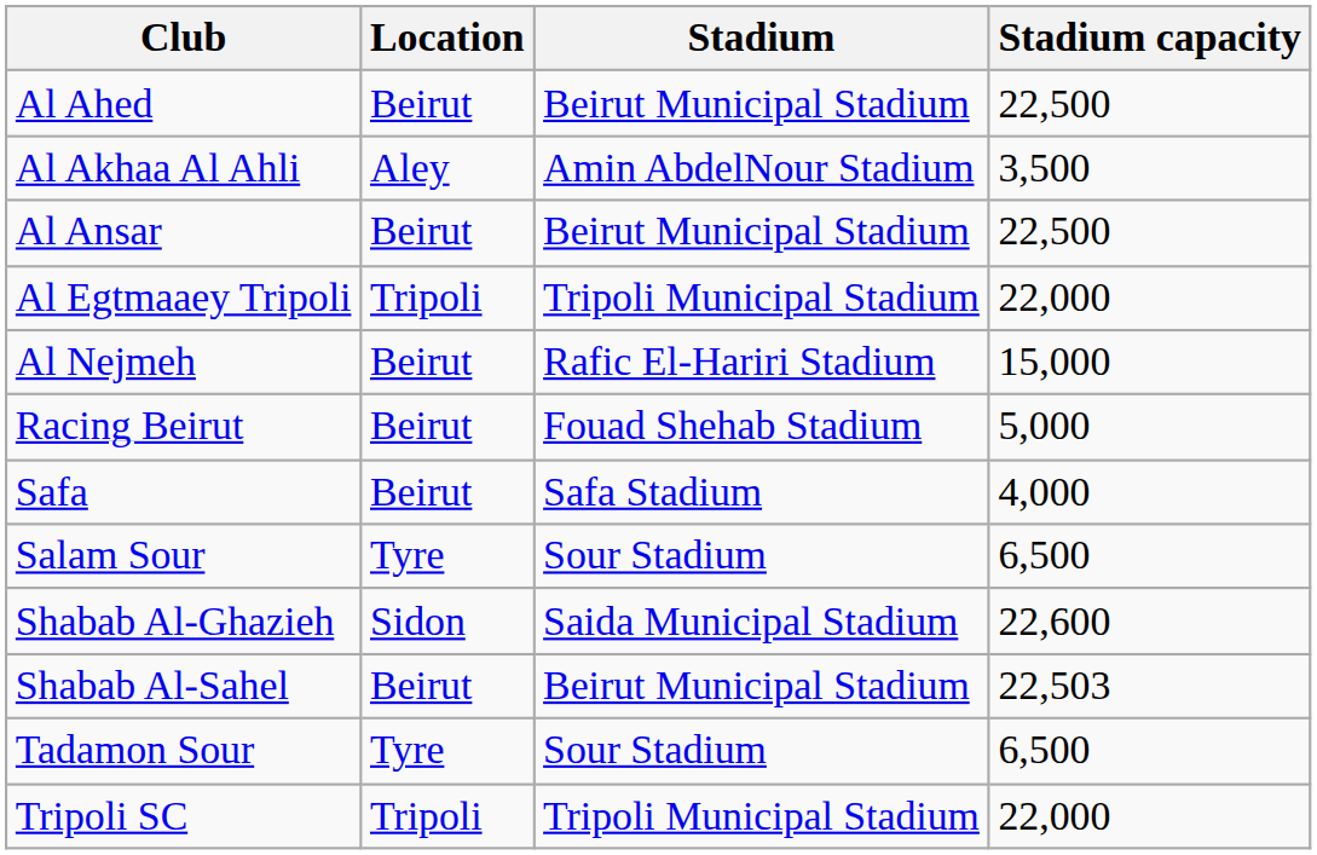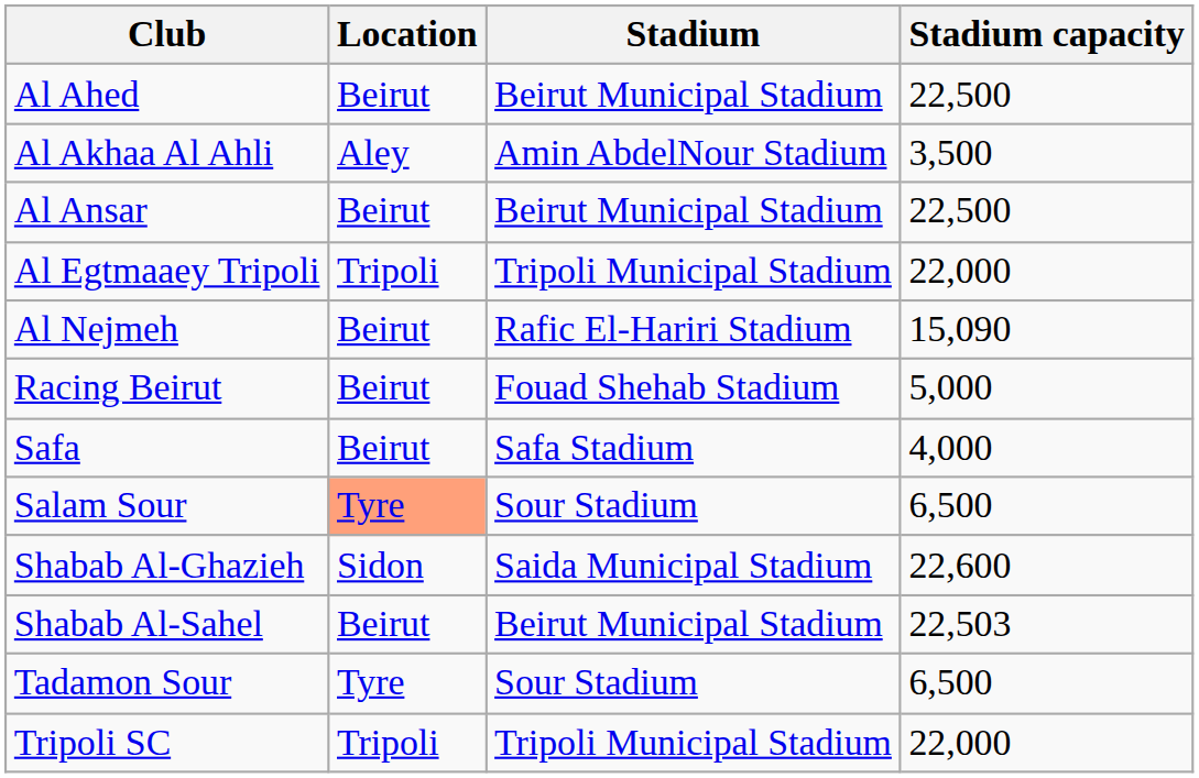 <table class="wikitable sortable">
 <tr>
 <th>Club</th>
 <th>Location</th>
 <th>Stadium</th>
 <th>Stadium capacity</th>
 </tr>
 <tr>
 <td><a href='#'>Al Ahed</a></td>
 <td><a href='#'>Beirut</a></td>
 <td><a href='#'>Beirut Municipal Stadium</a></td>
 <td>22,500</td>
 </tr>
 <tr>
 <td><a href='#'>Al Akhaa Al Ahli</a></td>
 <td><a href='#'>Aley</a></td>
 <td><a href='#'>Amin AbdelNour Stadium</a></td>
 <td>3,500</td>
 </tr>
 <tr>
 <td><a href='#'>Al Ansar</a></td>
 <td><a href='#'>Beirut</a></td>
 <td><a href='#'>Beirut Municipal Stadium</a></td>
 <td>22,500</td>
 </tr>
 <tr>
 <td><a href='#'>Al Egtmaaey Tripoli</a></td>
 <td><a href='#'>Tripoli</a></td>
 <td><a href='#'>Tripoli Municipal Stadium</a></td>
 <td>22,000</td>
 </tr>
 <tr>
 <td><a href='#'>Al Nejmeh</a></td>
 <td><a href='#'>Beirut</a></td>
 <td><a href='#'>Rafic El-Hariri Stadium</a></td>
-<td>15,000</td>
+<td>15,090</td>
 </tr>
 <tr>
 <td><a href='#'>Racing Beirut</a></td>
 <td><a href='#'>Beirut</a></td>
 <td><a href='#'>Fouad Shehab Stadium</a></td>
 <td>5,000</td>
 </tr>
 <tr>
 <td><a href='#'>Safa</a></td>
 <td><a href='#'>Beirut</a></td>
 <td><a href='#'>Safa Stadium</a></td>
 <td>4,000</td>
 </tr>
 <tr>
 <td><a href='#'>Salam Sour</a></td>
-<td><a href='#'>Tyre</a></td>
+<td style="background: lightsalmon;"><a href='#'>Tyre</a></td>
 <td><a href='#'>Sour Stadium</a></td>
 <td>6,500</td>
 </tr>
 <tr>
 <td><a href='#'>Shabab Al-Ghazieh</a></td>
 <td><a href='#'>Sidon</a></td>
 <td><a href='#'>Saida Municipal Stadium</a></td>
 <td>22,600</td>
 </tr>
 <tr>
 <td><a href='#'>Shabab Al-Sahel</a></td>
 <td><a href='#'>Beirut</a></td>
 <td><a href='#'>Beirut Municipal Stadium</a></td>
 <td>22,503</td>
 </tr>
 <tr>
 <td><a href='#'>Tadamon Sour</a></td>
 <td><a href='#'>Tyre</a></td>
 <td><a href='#'>Sour Stadium</a></td>
 <td>6,500</td>
 </tr>
 <tr>
 <td><a href='#'>Tripoli SC</a></td>
 <td><a href='#'>Tripoli</a></td>
 <td><a href='#'>Tripoli Municipal Stadium</a></td>
 <td>22,000</td>
 </tr>
 </table>
